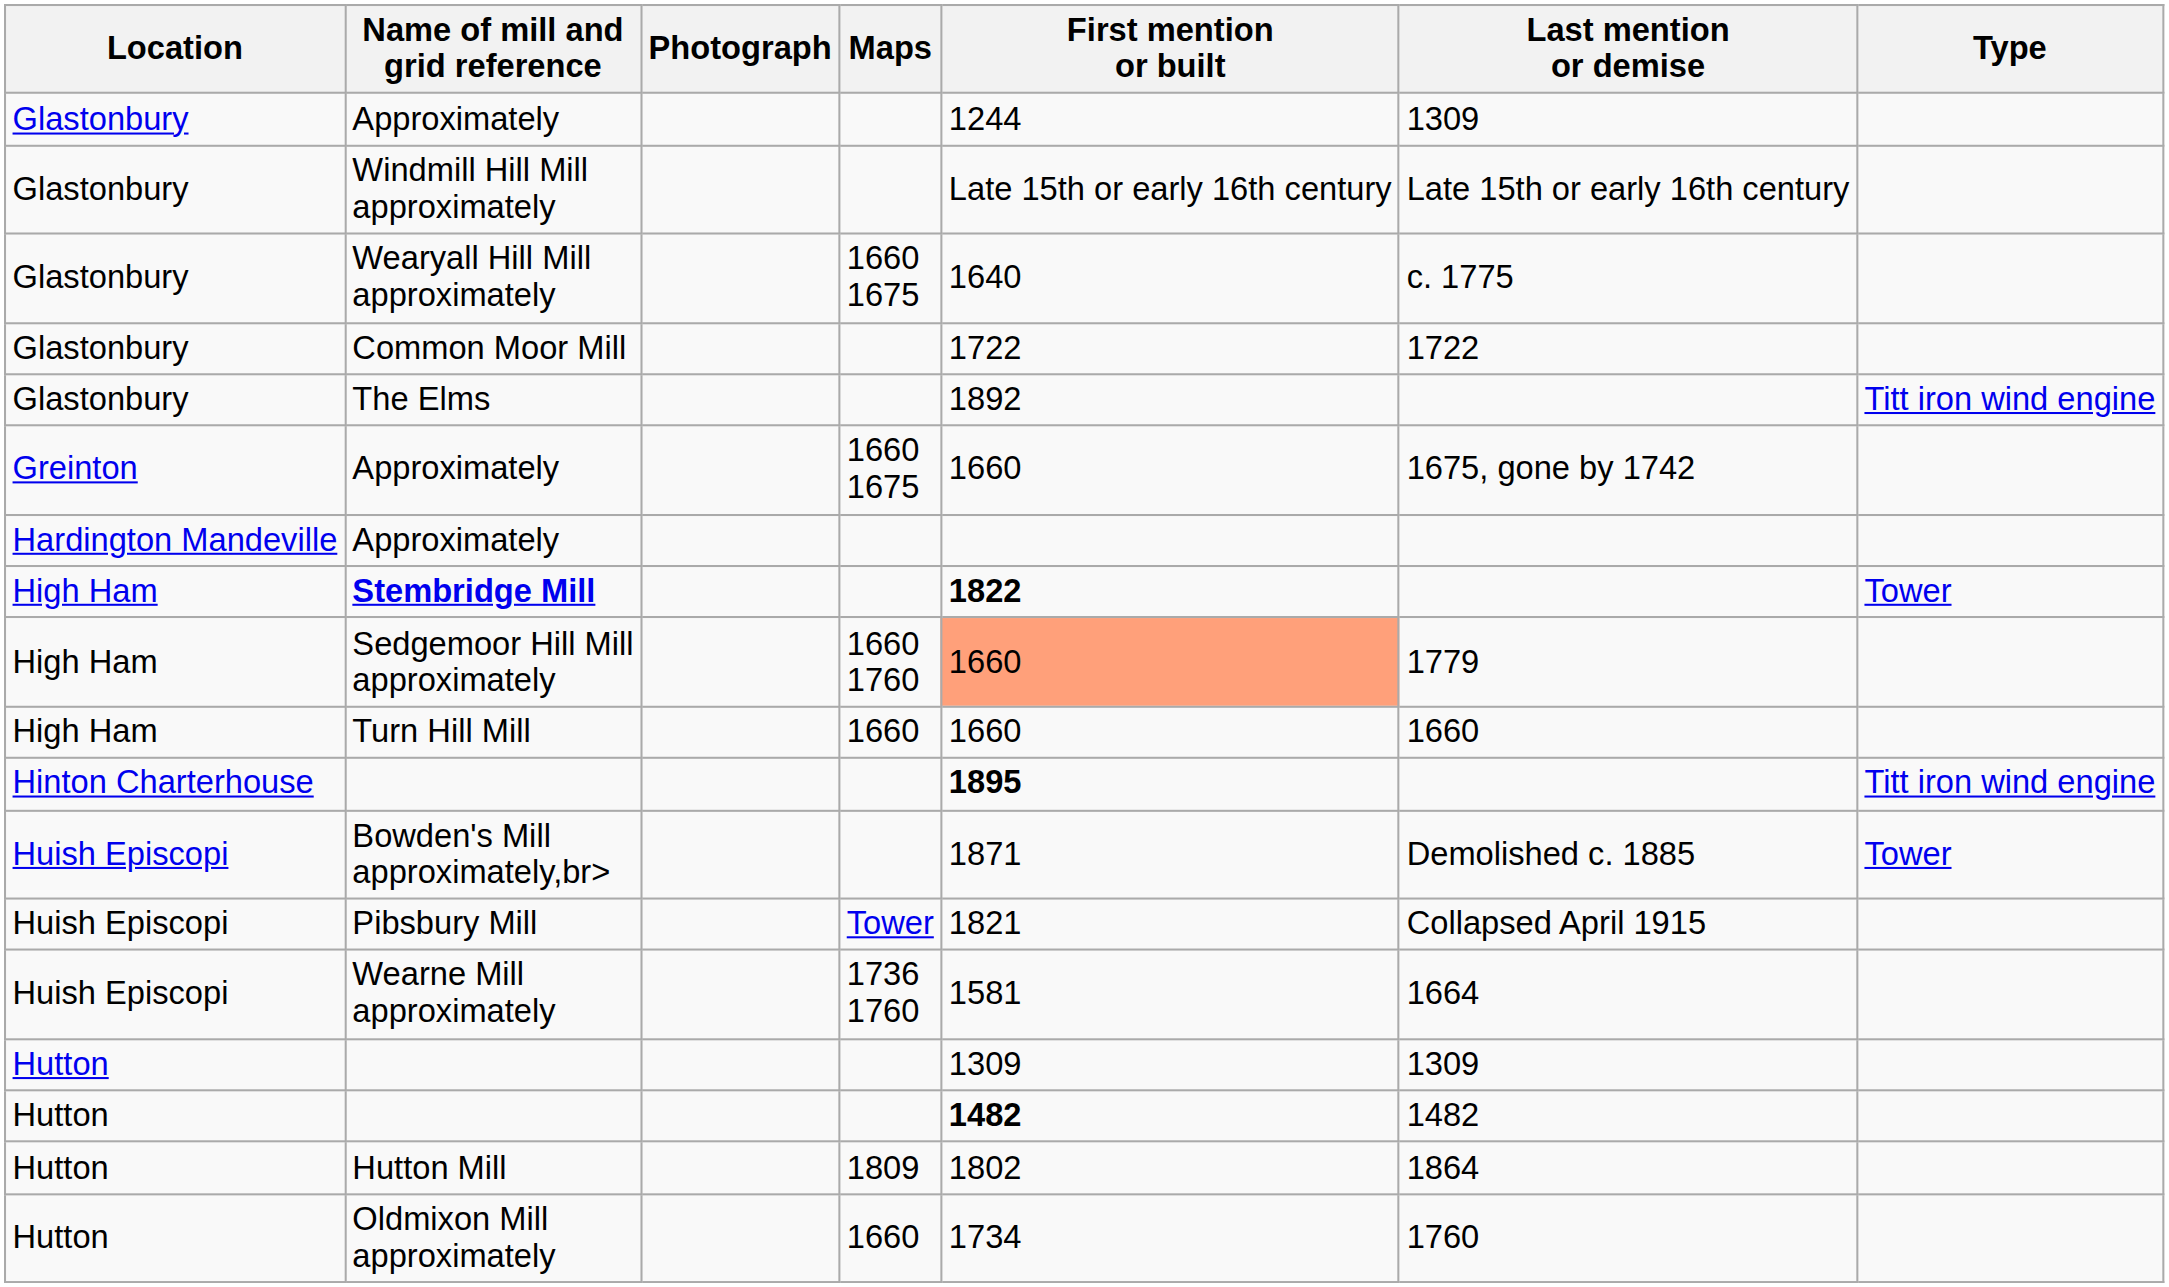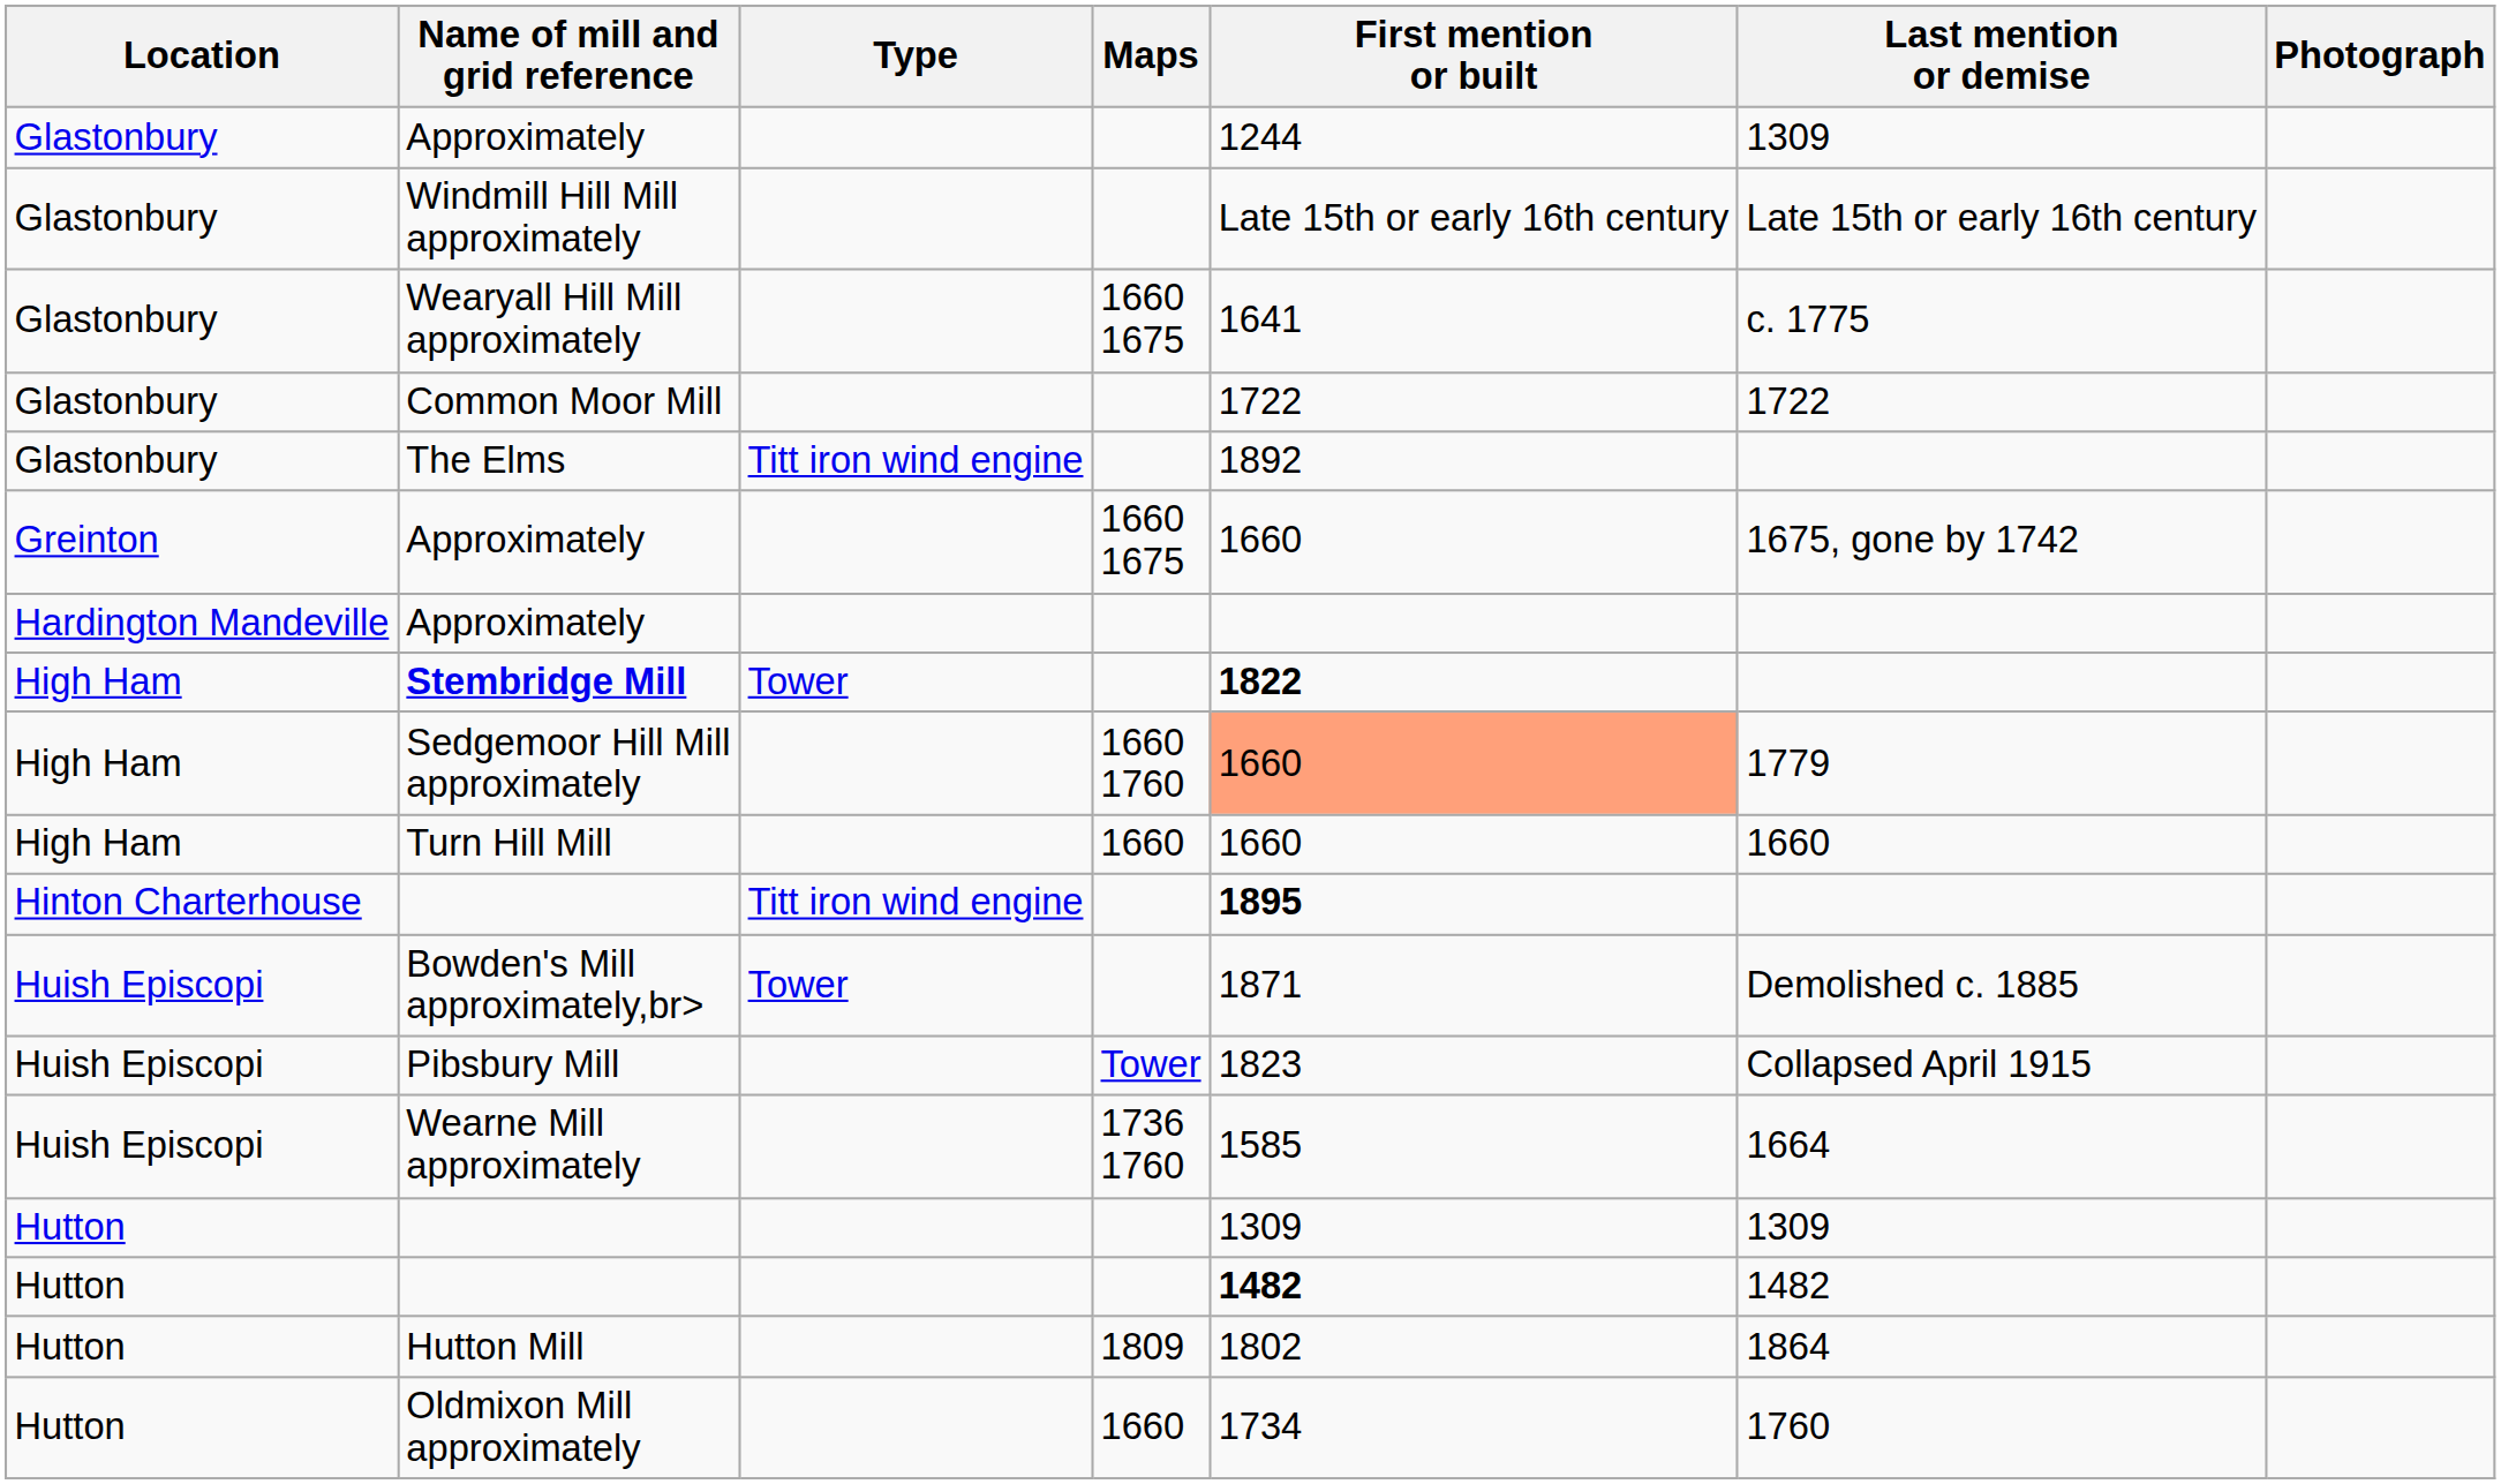 <table class="wikitable">
 <tr>
 <th>Location</th>
 <th>Name of mill and<br>grid reference</th>
-<th>Photograph</th>
+<th>Type</th>
 <th>Maps</th>
 <th>First mention<br>or built</th>
 <th>Last mention<br> or demise</th>
-<th>Type</th>
+<th>Photograph</th>
 </tr>
 <tr>
 <td><a href='#'>Glastonbury</a></td>
 <td>Approximately<br></td>
 <td></td>
 <td></td>
 <td>1244</td>
 <td>1309</td>
 <td></td>
 </tr>
 <tr>
 <td>Glastonbury</td>
 <td>Windmill Hill Mill<br>approximately<br></td>
 <td></td>
 <td></td>
 <td>Late 15th or early 16th century</td>
 <td>Late 15th or early 16th century</td>
 <td></td>
 </tr>
 <tr>
 <td>Glastonbury</td>
 <td>Wearyall Hill Mill<br>approximately<br></td>
 <td></td>
 <td>1660<br>1675</td>
-<td>1640</td>
+<td>1641</td>
 <td>c. 1775</td>
 <td></td>
 </tr>
 <tr>
 <td>Glastonbury</td>
 <td>Common Moor Mill</td>
 <td></td>
 <td></td>
 <td>1722</td>
 <td>1722</td>
 <td></td>
 </tr>
 <tr>
 <td>Glastonbury</td>
 <td>The Elms</td>
-<td></td>
+<td><a href='#'>Titt iron wind engine</a></td>
 <td></td>
 <td>1892</td>
 <td></td>
-<td><a href='#'>Titt iron wind engine</a></td>
+<td></td>
 </tr>
 <tr>
 <td><a href='#'>Greinton</a></td>
 <td>Approximately<br></td>
 <td></td>
 <td>1660<br>1675</td>
 <td>1660</td>
 <td>1675, gone by 1742</td>
 <td></td>
 </tr>
 <tr>
 <td><a href='#'>Hardington Mandeville</a></td>
 <td>Approximately<br></td>
 <td></td>
 <td></td>
 <td></td>
 <td></td>
 <td></td>
 </tr>
 <tr>
 <td><a href='#'>High Ham</a></td>
 <td><strong><a href='#'>Stembridge Mill</a></strong><br></td>
-<td></td>
+<td><a href='#'>Tower</a></td>
 <td></td>
 <td><strong>1822</strong></td>
 <td></td>
-<td><a href='#'>Tower</a></td>
+<td></td>
 </tr>
 <tr>
 <td>High Ham</td>
 <td>Sedgemoor Hill Mill<br>approximately<br></td>
 <td></td>
 <td>1660<br>1760</td>
 <td style="background: lightsalmon;">1660</td>
 <td>1779</td>
 <td></td>
 </tr>
 <tr>
 <td>High Ham</td>
 <td>Turn Hill Mill<br></td>
 <td></td>
 <td>1660</td>
 <td>1660</td>
 <td>1660</td>
 <td></td>
 </tr>
 <tr>
 <td><a href='#'>Hinton Charterhouse</a></td>
 <td></td>
-<td></td>
+<td><a href='#'>Titt iron wind engine</a></td>
 <td></td>
 <td><strong>1895</strong></td>
 <td></td>
-<td><a href='#'>Titt iron wind engine</a></td>
+<td></td>
 </tr>
 <tr>
 <td><a href='#'>Huish Episcopi</a></td>
 <td>Bowden's Mill<br>approximately,br></td>
-<td></td>
+<td><a href='#'>Tower</a></td>
 <td></td>
 <td>1871</td>
 <td>Demolished c. 1885</td>
-<td><a href='#'>Tower</a></td>
+<td></td>
 </tr>
 <tr>
 <td>Huish Episcopi</td>
 <td>Pibsbury Mill<br></td>
 <td></td>
 <td><a href='#'>Tower</a></td>
-<td>1821</td>
+<td>1823</td>
 <td>Collapsed April 1915</td>
 <td></td>
 </tr>
 <tr>
 <td>Huish Episcopi</td>
 <td>Wearne Mill<br>approximately<br></td>
 <td></td>
 <td>1736<br>1760</td>
-<td>1581</td>
+<td>1585</td>
 <td>1664</td>
 <td></td>
 </tr>
 <tr>
 <td><a href='#'>Hutton</a></td>
 <td></td>
 <td></td>
 <td></td>
 <td>1309</td>
 <td>1309</td>
 <td></td>
 </tr>
 <tr>
 <td>Hutton</td>
 <td></td>
 <td></td>
 <td></td>
 <td><strong>1482</strong></td>
 <td>1482</td>
 <td></td>
 </tr>
 <tr>
 <td>Hutton</td>
 <td>Hutton Mill<br></td>
 <td></td>
 <td>1809</td>
 <td>1802</td>
 <td>1864</td>
 <td></td>
 </tr>
 <tr>
 <td>Hutton</td>
 <td>Oldmixon Mill<br>approximately<br></td>
 <td></td>
 <td>1660</td>
 <td>1734</td>
 <td>1760</td>
 <td></td>
 </tr>
 </table>
